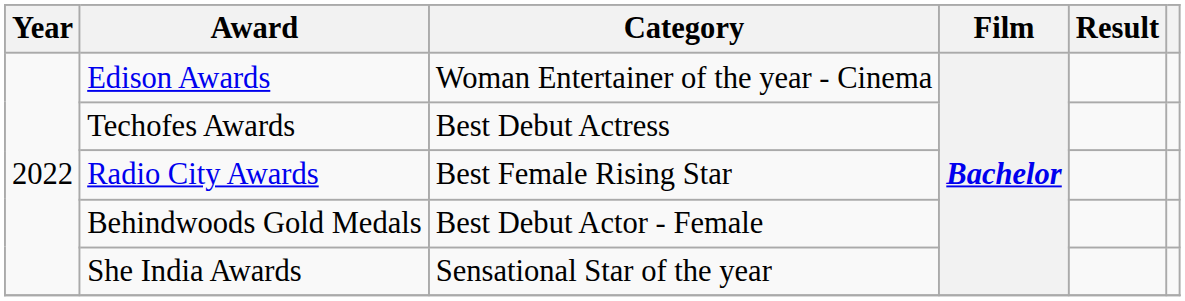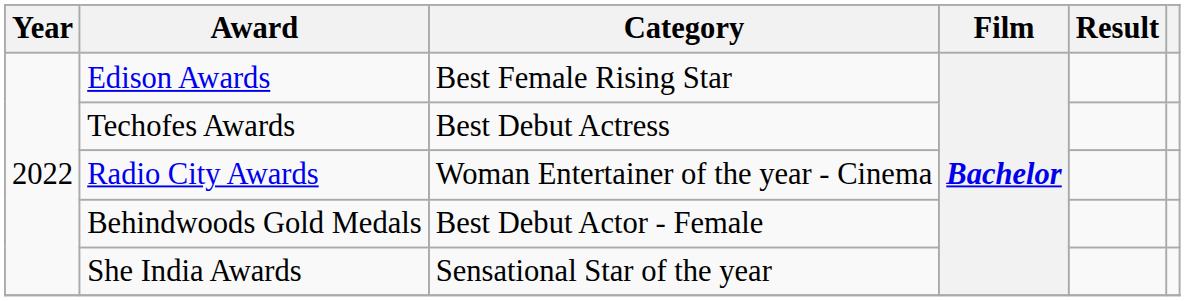 <table class="wikitable plainrowheaders sortable">
 <tr>
 <th scope="col">Year</th>
 <th scope="col">Award</th>
 <th scope="col">Category</th>
 <th scope="col">Film</th>
 <th scope="col">Result</th>
 <th scope="col" class="unsortable"></th>
 </tr>
 <tr>
 <td rowspan="5">2022</td>
 <td><a href='#'>Edison Awards</a></td>
-<td>Woman Entertainer of the year - Cinema</td>
+<td>Best Female Rising Star</td>
 <th rowspan="5" scope="row"><em><a href='#'>Bachelor</a></em></th>
 <td></td>
 <td></td>
 </tr>
 <tr>
 <td>Techofes Awards</td>
 <td>Best Debut Actress</td>
 <td></td>
 <td></td>
 </tr>
 <tr>
 <td><a href='#'>Radio City Awards</a></td>
-<td>Best Female Rising Star</td>
+<td>Woman Entertainer of the year - Cinema</td>
 <td></td>
 <td></td>
 </tr>
 <tr>
 <td>Behindwoods Gold Medals</td>
 <td>Best Debut Actor - Female</td>
 <td></td>
 <td></td>
 </tr>
 <tr>
 <td>She India Awards</td>
 <td>Sensational Star of the year</td>
 <td></td>
 <td></td>
 </tr>
 <tr>
 </tr>
 </table>
